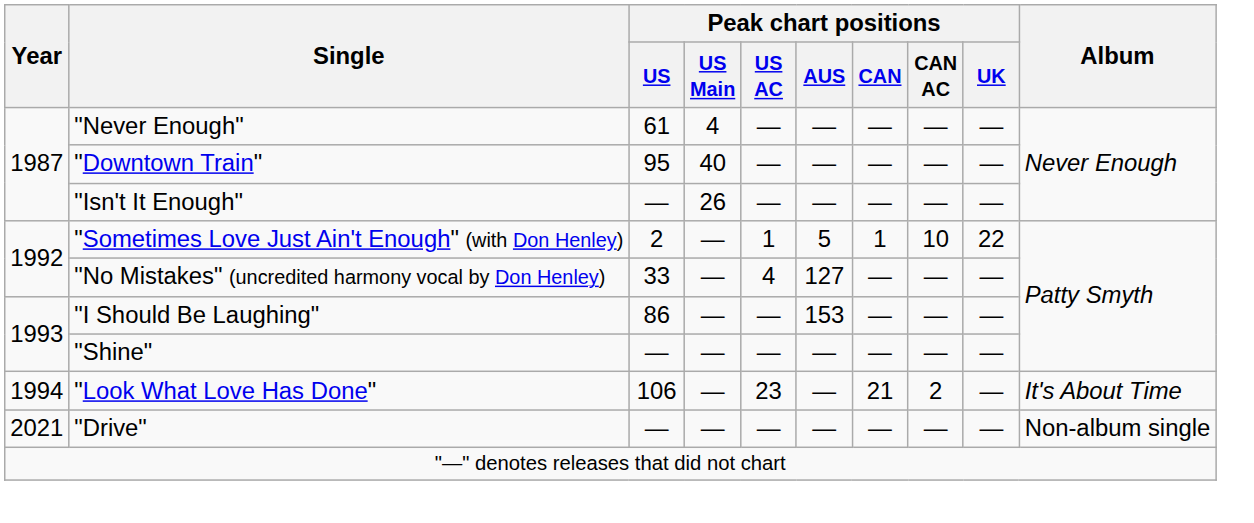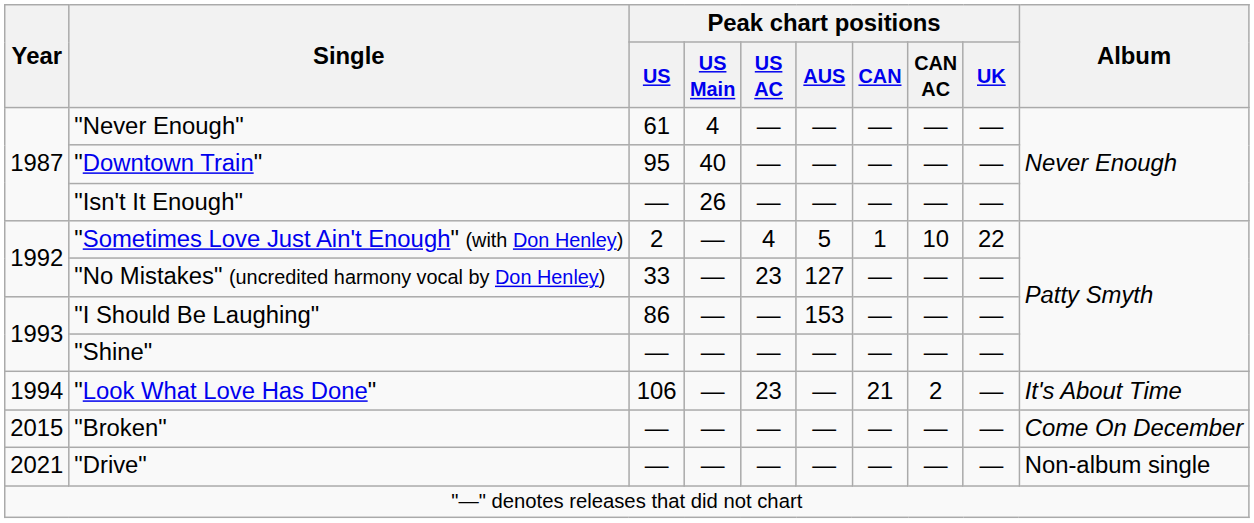 <table class="wikitable" style="text-align:center;">
 <tr>
 <th rowspan="2">Year</th>
 <th rowspan="2">Single</th>
 <th colspan="7">Peak chart positions</th>
 <th rowspan="2">Album</th>
 </tr>
 <tr>
 <th style="width:30px;"><small><a href='#'>US</a></small><br></th>
 <th style="width:30px;"><small><a href='#'>US Main</a></small><br></th>
 <th style="width:30px;"><small><a href='#'>US AC</a></small><br></th>
 <th style="width:30px;"><small><a href='#'>AUS</a></small><br></th>
 <th style="width:30px;"><small><a href='#'>CAN</a></small><br></th>
 <th style="width:30px;"><small>CAN AC</small><br></th>
 <th style="width:30px;"><small><a href='#'>UK</a></small><br></th>
 </tr>
 <tr>
 <td rowspan="3">1987</td>
 <td style="text-align:left;">"Never Enough"</td>
 <td>61</td>
 <td>4</td>
 <td>—</td>
 <td>—</td>
 <td>—</td>
 <td>—</td>
 <td>—</td>
 <td style="text-align:left;" rowspan="3"><em>Never Enough</em></td>
 </tr>
 <tr>
 <td style="text-align:left;">"<a href='#'>Downtown Train</a>"</td>
 <td>95</td>
 <td>40</td>
 <td>—</td>
 <td>—</td>
 <td>—</td>
 <td>—</td>
 <td>—</td>
 </tr>
 <tr>
 <td style="text-align:left;">"Isn't It Enough"</td>
 <td>—</td>
 <td>26</td>
 <td>—</td>
 <td>—</td>
 <td>—</td>
 <td>—</td>
 <td>—</td>
 </tr>
 <tr>
 <td rowspan="2">1992</td>
 <td style="text-align:left;">"<a href='#'>Sometimes Love Just Ain't Enough</a>" <small>(with <a href='#'>Don Henley</a>)</small></td>
 <td>2</td>
 <td>—</td>
-<td>1</td>
+<td>4</td>
 <td>5</td>
 <td>1</td>
 <td>10</td>
 <td>22</td>
 <td style="text-align:left;" rowspan="4"><em>Patty Smyth</em></td>
 </tr>
 <tr>
 <td style="text-align:left;">"No Mistakes" <small>(uncredited harmony vocal by <a href='#'>Don Henley</a>)</small></td>
 <td>33</td>
 <td>—</td>
-<td>4</td>
+<td>23</td>
 <td>127</td>
 <td>—</td>
 <td>—</td>
 <td>—</td>
 </tr>
 <tr>
 <td rowspan="2">1993</td>
 <td style="text-align:left;">"I Should Be Laughing"</td>
 <td>86</td>
 <td>—</td>
 <td>—</td>
 <td>153</td>
 <td>—</td>
 <td>—</td>
 <td>—</td>
 </tr>
 <tr>
 <td style="text-align:left;">"Shine"</td>
 <td>—</td>
 <td>—</td>
 <td>—</td>
 <td>—</td>
 <td>—</td>
 <td>—</td>
 <td>—</td>
 </tr>
 <tr>
 <td>1994</td>
 <td style="text-align:left;">"<a href='#'>Look What Love Has Done</a>"</td>
 <td>106</td>
 <td>—</td>
 <td>23</td>
 <td>—</td>
 <td>21</td>
 <td>2</td>
 <td>—</td>
 <td style="text-align:left;"><em>It's About Time</em></td>
 </tr>
 <tr>
+<td>2015</td>
+<td style="text-align:left;">"Broken"</td>
+<td>—</td>
+<td>—</td>
+<td>—</td>
+<td>—</td>
+<td>—</td>
+<td>—</td>
+<td>—</td>
+<td style="text-align:left;"><em>Come On December</em></td>
+</tr>
+<tr>
 <td>2021</td>
 <td style="text-align:left;">"Drive"</td>
 <td>—</td>
 <td>—</td>
 <td>—</td>
 <td>—</td>
 <td>—</td>
 <td>—</td>
 <td>—</td>
 <td style="text-align:left;">Non-album single</td>
 </tr>
 <tr>
 <td colspan="10" style="font-size:85%">"—" denotes releases that did not chart</td>
 </tr>
 </table>
